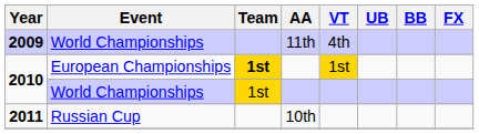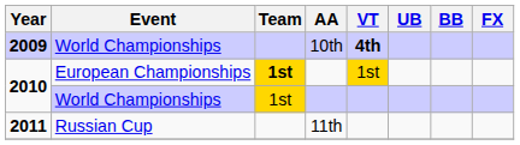 <table class="wikitable" style="text-align:center; font-size: 95%;">
 <tr>
 <th>Year</th>
 <th>Event</th>
 <th style="width:30px;">Team</th>
 <th style="width:30px;">AA</th>
 <th style="width:30px;"><a href='#'>VT</a></th>
 <th style="width:30px;"><a href='#'>UB</a></th>
 <th style="width:30px;"><a href='#'>BB</a></th>
 <th style="width:30px;"><a href='#'>FX</a></th>
 </tr>
 <tr bgcolor=#CCCCFF>
 <td rowspan="1"><strong>2009</strong></td>
 <td align=left><a href='#'>World Championships</a></td>
 <td></td>
-<td>11th</td>
-<td>4th</td>
+<td>10th</td>
+<td><strong>4th</strong></td>
 <td></td>
 <td></td>
 <td></td>
 </tr>
 <tr>
 <td rowspan="2"><strong>2010</strong></td>
 <td align=left><a href='#'>European Championships</a></td>
 <td style="background: gold"><strong>1st</strong></td>
 <td></td>
 <td style="background: gold">1st</td>
 <td></td>
 <td></td>
 <td></td>
 </tr>
 <tr bgcolor=#CCCCFF>
 <td align=left><a href='#'>World Championships</a></td>
 <td style="background: gold">1st</td>
 <td></td>
 <td></td>
 <td></td>
 <td></td>
 <td></td>
 </tr>
 <tr>
 <td rowspan="1"><strong>2011</strong></td>
 <td align=left><a href='#'>Russian Cup</a></td>
 <td></td>
-<td>10th</td>
+<td>11th</td>
 <td></td>
 <td></td>
 <td></td>
 <td></td>
 </tr>
 <tr>
 </tr>
 </table>
